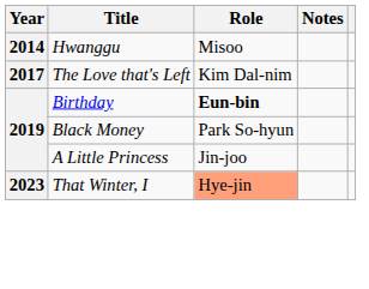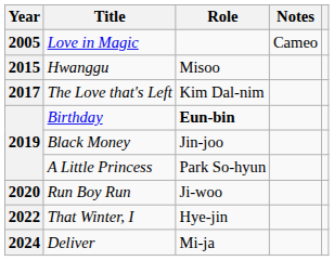 <table class="wikitable sortable plainrowheaders">
 <tr>
 <th scope="col">Year</th>
 <th scope="col">Title</th>
 <th scope="col">Role</th>
 <th scope="col">Notes</th>
 <th scope="col" class="unsortable"></th>
 </tr>
 <tr>
-<th scope="row">2014</th>
+<th scope="row">2005</th>
+<td><em><a href='#'>Love in Magic</a></em></td>
+<td></td>
+<td>Cameo</td>
+<td align="center"></td>
+</tr>
+<tr>
+<th scope="row">2015</th>
 <td><em>Hwanggu</em></td>
 <td>Misoo</td>
 <td></td>
 <td align="center"></td>
 </tr>
 <tr>
 <th scope="row">2017</th>
 <td><em>The Love that's Left</em></td>
 <td>Kim Dal-nim</td>
 <td></td>
 <td align="center"></td>
 </tr>
 <tr>
 <th scope="row" rowspan="3">2019</th>
 <td><em><a href='#'>Birthday</a></em></td>
 <td><strong>Eun-bin</strong></td>
 <td></td>
 <td align="center"></td>
 </tr>
 <tr>
 <td><em>Black Money</em></td>
+<td>Jin-joo</td>
+<td></td>
+<td align="center"></td>
+</tr>
+<tr>
+<td><em>A Little Princess</em></td>
 <td>Park So-hyun</td>
 <td></td>
 <td align="center"></td>
 </tr>
 <tr>
-<td><em>A Little Princess</em></td>
-<td>Jin-joo</td>
+<th scope="row">2020</th>
+<td><em>Run Boy Run</em></td>
+<td>Ji-woo</td>
 <td></td>
 <td align="center"></td>
 </tr>
 <tr>
-<th scope="row">2023</th>
+<th scope="row">2022</th>
 <td><em>That Winter, I</em></td>
-<td style="background: lightsalmon;">Hye-jin</td>
+<td>Hye-jin</td>
+<td></td>
+<td align="center"></td>
+</tr>
+<tr>
+<th scope="row">2024</th>
+<td><em>Deliver</em></td>
+<td>Mi-ja</td>
 <td></td>
 <td align="center"></td>
 </tr>
 </table>
